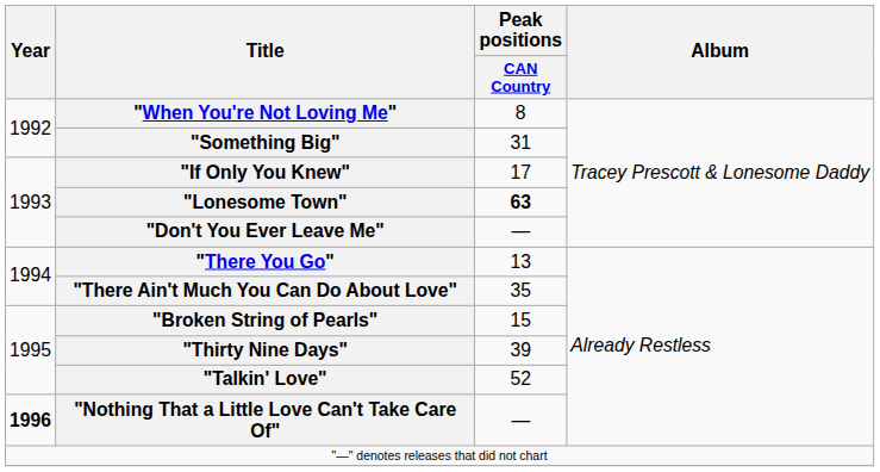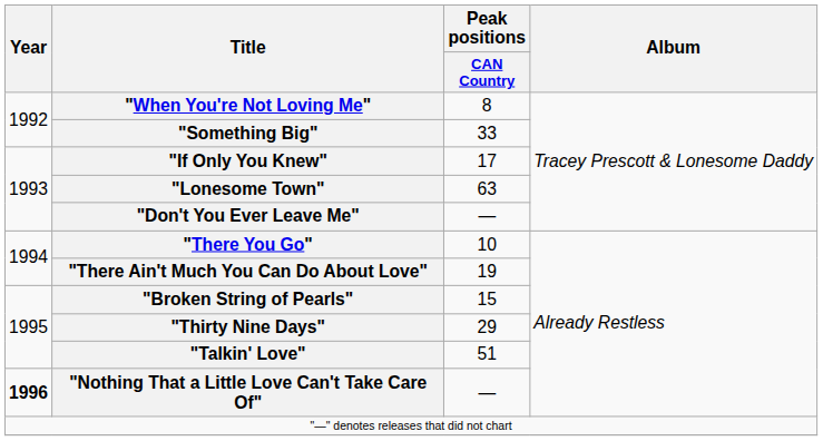 <table class="wikitable plainrowheaders" style=text-align:center;>
 <tr>
 <th scope="col" rowspan="2">Year</th>
 <th scope="col" rowspan="2" style="width:22em;">Title</th>
 <th>Peak positions</th>
 <th scope="col" rowspan="2">Album</th>
 </tr>
 <tr style="font-size:smaller;">
 <th width="65"><a href='#'>CAN Country</a><br></th>
 </tr>
 <tr>
 <td rowspan="2">1992</td>
 <th scope="row">"<a href='#'>When You're Not Loving Me</a>"</th>
 <td>8</td>
 <td align="left" rowspan="5"><em>Tracey Prescott & Lonesome Daddy</em></td>
 </tr>
 <tr>
 <th scope="row">"Something Big"</th>
-<td>31</td>
+<td>33</td>
 </tr>
 <tr>
 <td rowspan="3">1993</td>
 <th scope="row">"If Only You Knew"</th>
 <td>17</td>
 </tr>
 <tr>
 <th scope="row">"Lonesome Town"</th>
-<td><strong>63</strong></td>
+<td>63</td>
 </tr>
 <tr>
 <th scope="row">"Don't You Ever Leave Me"</th>
 <td>—</td>
 </tr>
 <tr>
 <td rowspan="2">1994</td>
 <th scope="row">"<a href='#'>There You Go</a>"</th>
-<td>13</td>
+<td>10</td>
 <td align="left" rowspan="6"><em>Already Restless</em></td>
 </tr>
 <tr>
 <th scope="row">"There Ain't Much You Can Do About Love"</th>
-<td>35</td>
+<td>19</td>
 </tr>
 <tr>
 <td rowspan="3">1995</td>
 <th scope="row">"Broken String of Pearls"</th>
 <td>15</td>
 </tr>
 <tr>
 <th scope="row">"Thirty Nine Days"</th>
-<td>39</td>
+<td>29</td>
 </tr>
 <tr>
 <th scope="row">"Talkin' Love"</th>
-<td>52</td>
+<td>51</td>
 </tr>
 <tr>
 <td><strong>1996</strong></td>
 <th scope="row">"Nothing That a Little Love Can't Take Care Of"</th>
 <td>—</td>
 </tr>
 <tr>
 <td colspan="4" style="font-size:8pt">"—" denotes releases that did not chart</td>
 </tr>
 <tr>
 </tr>
 </table>
